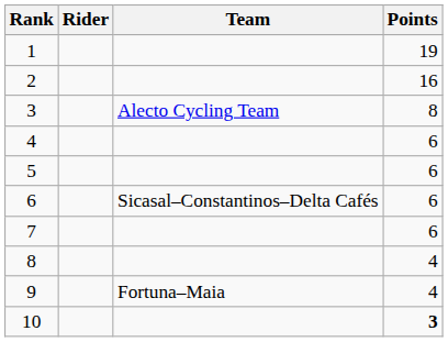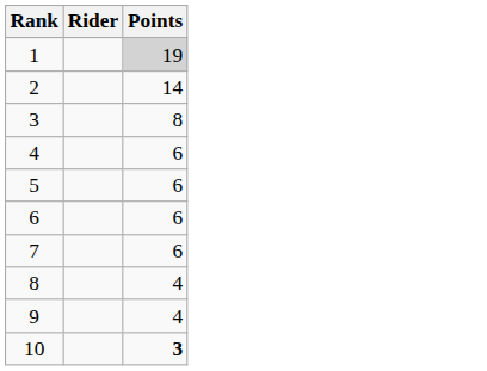 <table class="wikitable">
 <tr>
 <th scope="col">Rank</th>
 <th scope="col">Rider</th>
-<th scope="col">Team</th>
 <th scope="col">Points</th>
 </tr>
 <tr>
 <td style="text-align:center;">1</td>
 <td> </td>
-<td></td>
-<td style="text-align:right;">19</td>
+<td style="background: lightgrey; text-align:right;">19</td>
 </tr>
 <tr>
 <td style="text-align:center;">2</td>
 <td></td>
-<td></td>
-<td style="text-align:right;">16</td>
+<td style="text-align:right;">14</td>
 </tr>
 <tr>
 <td style="text-align:center;">3</td>
 <td></td>
-<td><a href='#'>Alecto Cycling Team</a></td>
 <td style="text-align:right;">8</td>
 </tr>
 <tr>
 <td style="text-align:center;">4</td>
-<td></td>
 <td></td>
 <td style="text-align:right;">6</td>
 </tr>
 <tr>
 <td style="text-align:center;">5</td>
 <td>  </td>
-<td></td>
 <td style="text-align:right;">6</td>
 </tr>
 <tr>
 <td style="text-align:center;">6</td>
 <td></td>
-<td>Sicasal–Constantinos–Delta Cafés</td>
 <td style="text-align:right;">6</td>
 </tr>
 <tr>
 <td style="text-align:center;">7</td>
-<td></td>
 <td></td>
 <td style="text-align:right;">6</td>
 </tr>
 <tr>
 <td style="text-align:center;">8</td>
 <td></td>
-<td></td>
 <td style="text-align:right;">4</td>
 </tr>
 <tr>
 <td style="text-align:center;">9</td>
 <td></td>
-<td>Fortuna–Maia</td>
 <td style="text-align:right;">4</td>
 </tr>
 <tr>
 <td style="text-align:center;">10</td>
 <td></td>
-<td></td>
 <td style="text-align:right;"><strong>3</strong></td>
 </tr>
 </table>
